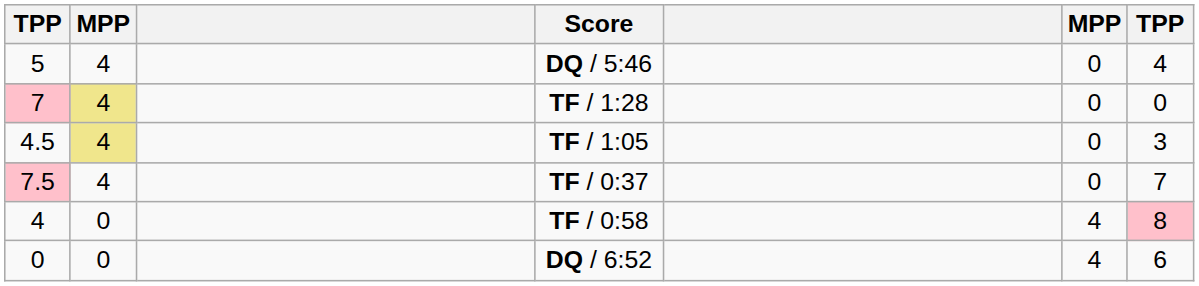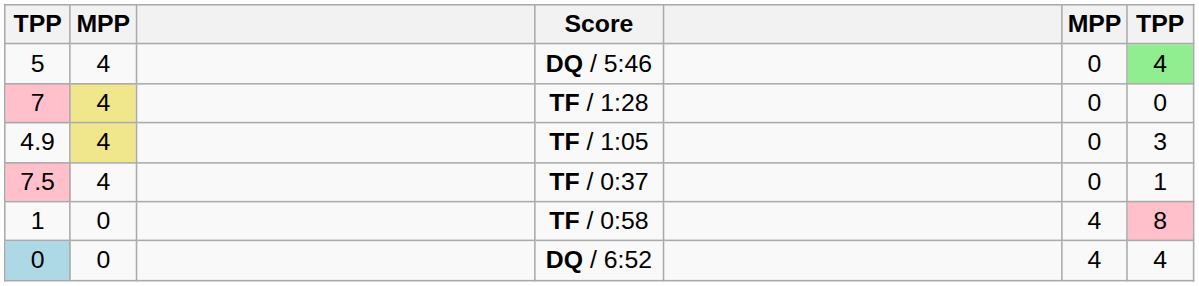 <table class="wikitable" style="text-align: center;" |>
 <tr>
 <th width="35">TPP</th>
 <th width="35">MPP</th>
 <th width="250"></th>
 <th width="75">Score</th>
 <th width="250"></th>
 <th width="35">MPP</th>
 <th width="35">TPP</th>
 </tr>
 <tr>
 <td>5</td>
 <td>4</td>
 <td style="text-align:left;"></td>
 <td><strong>DQ</strong> / 5:46</td>
 <td style="text-align:left;"><strong></strong></td>
 <td>0</td>
-<td>4</td>
+<td style="background: lightgreen;">4</td>
 </tr>
 <tr>
 <td bgcolor=pink>7</td>
 <td style="background: khaki;">4</td>
 <td style="text-align:left;"></td>
 <td><strong>TF</strong> / 1:28</td>
 <td style="text-align:left;"><strong></strong></td>
 <td>0</td>
 <td>0</td>
 </tr>
 <tr>
-<td>4.5</td>
+<td>4.9</td>
 <td style="background: khaki;">4</td>
 <td style="text-align:left;"></td>
 <td><strong>TF</strong> / 1:05</td>
 <td style="text-align:left;"><strong></strong></td>
 <td>0</td>
 <td>3</td>
 </tr>
 <tr>
 <td bgcolor=pink>7.5</td>
 <td>4</td>
 <td style="text-align:left;"></td>
 <td><strong>TF</strong> / 0:37</td>
 <td style="text-align:left;"><strong></strong></td>
 <td>0</td>
-<td>7</td>
+<td>1</td>
 </tr>
 <tr>
-<td>4</td>
+<td>1</td>
 <td>0</td>
 <td style="text-align:left;"><strong></strong></td>
 <td><strong>TF</strong> / 0:58</td>
 <td style="text-align:left;"></td>
 <td>4</td>
 <td bgcolor=pink>8</td>
 </tr>
 <tr>
-<td>0</td>
+<td style="background: lightblue;">0</td>
 <td>0</td>
 <td style="text-align:left;"><strong></strong></td>
 <td><strong>DQ</strong> / 6:52</td>
 <td style="text-align:left;"></td>
 <td>4</td>
-<td>6</td>
+<td>4</td>
 </tr>
 </table>
